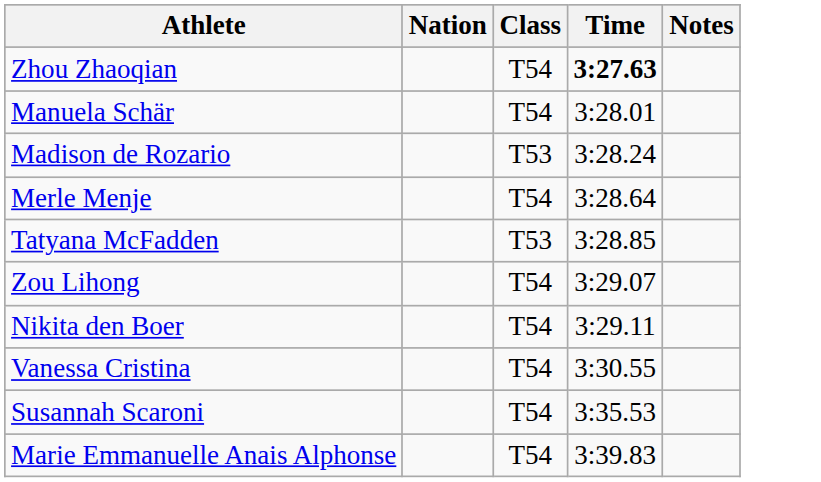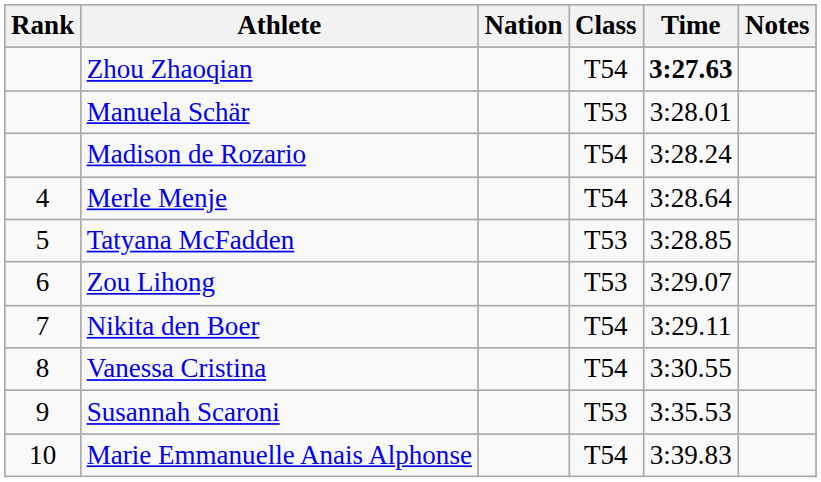 <table class="wikitable sortable" style="text-align:center">
 <tr>
+<th>Rank</th>
 <th>Athlete</th>
 <th>Nation</th>
 <th>Class</th>
 <th>Time</th>
 <th>Notes</th>
 </tr>
 <tr>
+<td></td>
 <td align=left><a href='#'>Zhou Zhaoqian</a></td>
 <td align=left></td>
 <td>T54</td>
 <td><strong>3:27.63</strong></td>
 <td></td>
 </tr>
 <tr>
+<td></td>
 <td align=left><a href='#'>Manuela Schär</a></td>
 <td align=left></td>
-<td>T54</td>
+<td>T53</td>
 <td>3:28.01</td>
 <td></td>
 </tr>
 <tr>
+<td></td>
 <td align=left><a href='#'>Madison de Rozario</a></td>
 <td align=left></td>
-<td>T53</td>
+<td>T54</td>
 <td>3:28.24</td>
 <td></td>
 </tr>
 <tr>
+<td>4</td>
 <td align=left><a href='#'>Merle Menje</a></td>
 <td align=left></td>
 <td>T54</td>
 <td>3:28.64</td>
 <td></td>
 </tr>
 <tr>
+<td>5</td>
 <td align=left><a href='#'>Tatyana McFadden</a></td>
 <td align=left></td>
 <td>T53</td>
 <td>3:28.85</td>
 <td></td>
 </tr>
 <tr>
+<td>6</td>
 <td align=left><a href='#'>Zou Lihong</a></td>
 <td align=left></td>
-<td>T54</td>
+<td>T53</td>
 <td>3:29.07</td>
 <td></td>
 </tr>
 <tr>
+<td>7</td>
 <td align=left><a href='#'>Nikita den Boer</a></td>
 <td align=left></td>
 <td>T54</td>
 <td>3:29.11</td>
 <td></td>
 </tr>
 <tr>
+<td>8</td>
 <td align=left><a href='#'>Vanessa Cristina</a></td>
 <td align=left></td>
 <td>T54</td>
 <td>3:30.55</td>
 <td></td>
 </tr>
 <tr>
+<td>9</td>
 <td align=left><a href='#'>Susannah Scaroni</a></td>
 <td align=left></td>
-<td>T54</td>
+<td>T53</td>
 <td>3:35.53</td>
 <td></td>
 </tr>
 <tr>
+<td>10</td>
 <td align=left><a href='#'>Marie Emmanuelle Anais Alphonse</a></td>
 <td align=left></td>
 <td>T54</td>
 <td>3:39.83</td>
 <td></td>
 </tr>
 </table>
